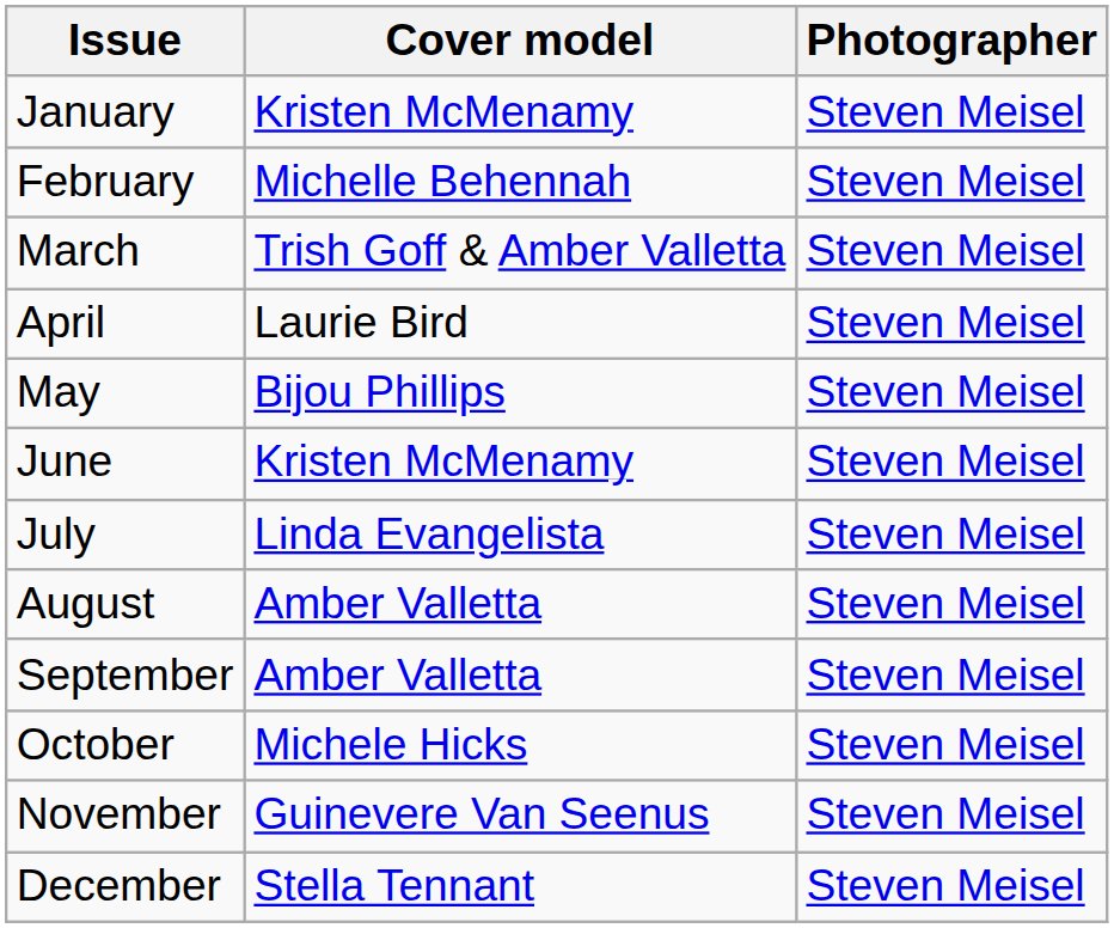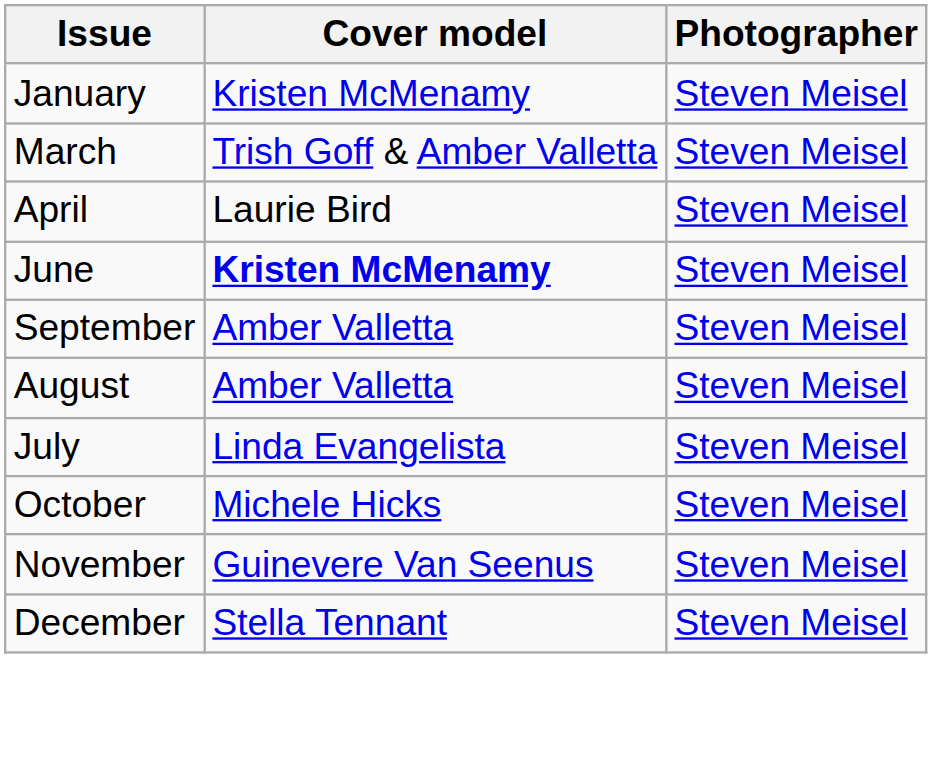 <table class="sortable wikitable">
 <tr>
 <th>Issue</th>
 <th>Cover model</th>
 <th>Photographer</th>
 </tr>
 <tr>
 <td>January</td>
 <td><a href='#'>Kristen McMenamy</a></td>
-<td><a href='#'>Steven Meisel</a></td>
-</tr>
-<tr>
-<td>February</td>
-<td><a href='#'>Michelle Behennah</a></td>
 <td><a href='#'>Steven Meisel</a></td>
 </tr>
 <tr>
 <td>March</td>
 <td><a href='#'>Trish Goff</a> & <a href='#'>Amber Valletta</a></td>
 <td><a href='#'>Steven Meisel</a></td>
 </tr>
 <tr>
 <td>April</td>
 <td>Laurie Bird</td>
 <td><a href='#'>Steven Meisel</a></td>
 </tr>
 <tr>
-<td>May</td>
-<td><a href='#'>Bijou Phillips</a></td>
+<td>June</td>
+<td><strong><a href='#'>Kristen McMenamy</a></strong></td>
 <td><a href='#'>Steven Meisel</a></td>
 </tr>
 <tr>
-<td>June</td>
-<td><a href='#'>Kristen McMenamy</a></td>
-<td><a href='#'>Steven Meisel</a></td>
-</tr>
-<tr>
-<td>July</td>
-<td><a href='#'>Linda Evangelista</a></td>
+<td>September</td>
+<td><a href='#'>Amber Valletta</a></td>
 <td><a href='#'>Steven Meisel</a></td>
 </tr>
 <tr>
 <td>August</td>
 <td><a href='#'>Amber Valletta</a></td>
 <td><a href='#'>Steven Meisel</a></td>
 </tr>
 <tr>
-<td>September</td>
-<td><a href='#'>Amber Valletta</a></td>
+<td>July</td>
+<td><a href='#'>Linda Evangelista</a></td>
 <td><a href='#'>Steven Meisel</a></td>
 </tr>
 <tr>
 <td>October</td>
 <td><a href='#'>Michele Hicks</a></td>
 <td><a href='#'>Steven Meisel</a></td>
 </tr>
 <tr>
 <td>November</td>
 <td><a href='#'>Guinevere Van Seenus</a></td>
 <td><a href='#'>Steven Meisel</a></td>
 </tr>
 <tr>
 <td>December</td>
 <td><a href='#'>Stella Tennant</a></td>
 <td><a href='#'>Steven Meisel</a></td>
 </tr>
 </table>
